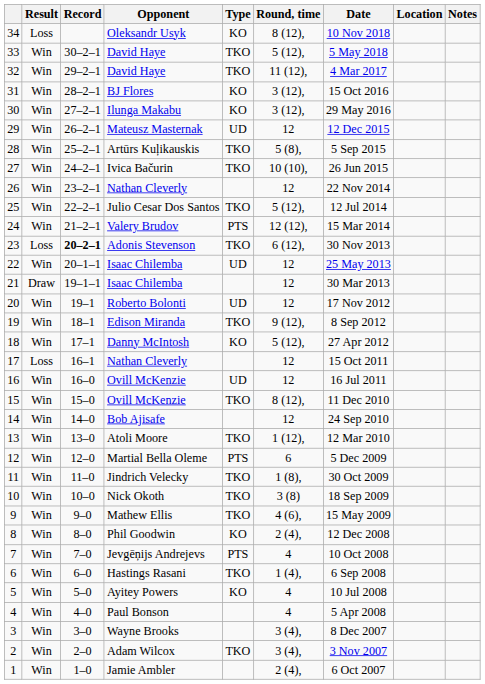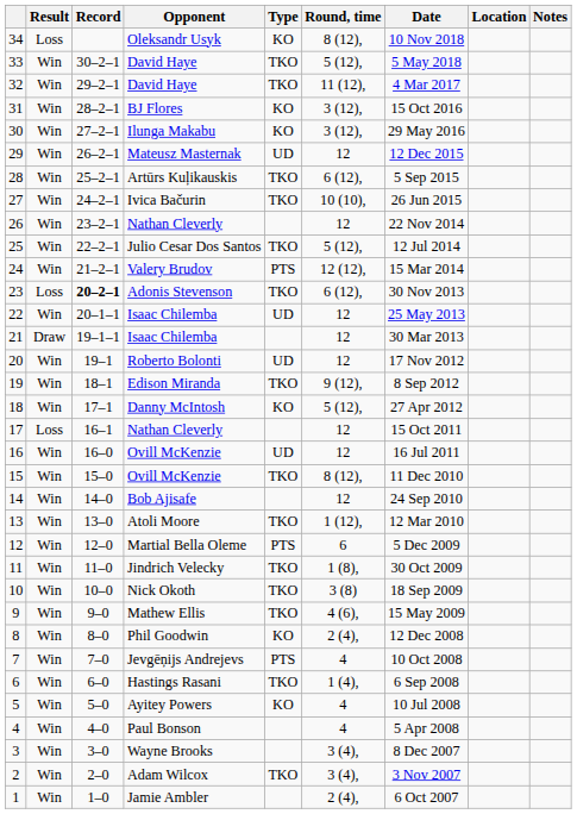 <table class="wikitable" style="text-align:center">
 <tr>
 <th></th>
 <th>Result</th>
 <th>Record</th>
 <th>Opponent</th>
 <th>Type</th>
 <th>Round, time</th>
 <th>Date</th>
 <th>Location</th>
 <th>Notes</th>
 </tr>
 <tr>
 <td>34</td>
 <td>Loss</td>
 <td></td>
 <td style="text-align:left;"><a href='#'>Oleksandr Usyk</a></td>
 <td>KO</td>
 <td>8 (12), </td>
 <td><a href='#'>10 Nov 2018</a></td>
 <td style="text-align:left;"></td>
 <td style="text-align:left;"></td>
 </tr>
 <tr>
 <td>33</td>
 <td>Win</td>
 <td>30–2–1</td>
 <td style="text-align:left;"><a href='#'>David Haye</a></td>
 <td>TKO</td>
 <td>5 (12), </td>
 <td><a href='#'>5 May 2018</a></td>
 <td style="text-align:left;"></td>
 <td></td>
 </tr>
 <tr>
 <td>32</td>
 <td>Win</td>
 <td>29–2–1</td>
 <td style="text-align:left;"><a href='#'>David Haye</a></td>
 <td>TKO</td>
 <td>11 (12), </td>
 <td><a href='#'>4 Mar 2017</a></td>
 <td style="text-align:left;"></td>
 <td></td>
 </tr>
 <tr>
 <td>31</td>
 <td>Win</td>
 <td>28–2–1</td>
 <td style="text-align:left;"><a href='#'>BJ Flores</a></td>
 <td>KO</td>
 <td>3 (12), </td>
 <td>15 Oct 2016</td>
 <td style="text-align:left;"></td>
 <td style="text-align:left;"></td>
 </tr>
 <tr>
 <td>30</td>
 <td>Win</td>
 <td>27–2–1</td>
 <td style="text-align:left;"><a href='#'>Ilunga Makabu</a></td>
 <td>KO</td>
 <td>3 (12), </td>
 <td>29 May 2016</td>
 <td style="text-align:left;"></td>
 <td style="text-align:left;"></td>
 </tr>
 <tr>
 <td>29</td>
 <td>Win</td>
 <td>26–2–1</td>
 <td style="text-align:left;"><a href='#'>Mateusz Masternak</a></td>
 <td>UD</td>
 <td>12</td>
 <td><a href='#'>12 Dec 2015</a></td>
 <td style="text-align:left;"></td>
 <td style="text-align:left;"></td>
 </tr>
 <tr>
 <td>28</td>
 <td>Win</td>
 <td>25–2–1</td>
 <td style="text-align:left;">Artūrs Kuļikauskis</td>
 <td>TKO</td>
-<td>5 (8), </td>
+<td>6 (12), </td>
 <td>5 Sep 2015</td>
 <td style="text-align:left;"></td>
 <td></td>
 </tr>
 <tr>
 <td>27</td>
 <td>Win</td>
 <td>24–2–1</td>
 <td style="text-align:left;">Ivica Bačurin</td>
 <td>TKO</td>
 <td>10 (10), </td>
 <td>26 Jun 2015</td>
 <td style="text-align:left;"></td>
 <td></td>
 </tr>
 <tr>
 <td>26</td>
 <td>Win</td>
 <td>23–2–1</td>
 <td style="text-align:left;"><a href='#'>Nathan Cleverly</a></td>
 <td></td>
 <td>12</td>
 <td>22 Nov 2014</td>
 <td style="text-align:left;"></td>
 <td></td>
 </tr>
 <tr>
 <td>25</td>
 <td>Win</td>
 <td>22–2–1</td>
 <td style="text-align:left;">Julio Cesar Dos Santos</td>
 <td>TKO</td>
 <td>5 (12), </td>
 <td>12 Jul 2014</td>
 <td style="text-align:left;"></td>
 <td style="text-align:left;"></td>
 </tr>
 <tr>
 <td>24</td>
 <td>Win</td>
 <td>21–2–1</td>
 <td style="text-align:left;"><a href='#'>Valery Brudov</a></td>
 <td>PTS</td>
 <td>12 (12), </td>
 <td>15 Mar 2014</td>
 <td style="text-align:left;"></td>
 <td style="text-align:left;"></td>
 </tr>
 <tr>
 <td>23</td>
 <td>Loss</td>
 <td><strong>20–2–1</strong></td>
 <td style="text-align:left;"><a href='#'>Adonis Stevenson</a></td>
 <td>TKO</td>
 <td>6 (12), </td>
 <td>30 Nov 2013</td>
 <td style="text-align:left;"></td>
 <td style="text-align:left;"></td>
 </tr>
 <tr>
 <td>22</td>
 <td>Win</td>
 <td>20–1–1</td>
 <td style="text-align:left;"><a href='#'>Isaac Chilemba</a></td>
 <td>UD</td>
 <td>12</td>
 <td><a href='#'>25 May 2013</a></td>
 <td style="text-align:left;"></td>
 <td style="text-align:left;"></td>
 </tr>
 <tr>
 <td>21</td>
 <td>Draw</td>
 <td>19–1–1</td>
 <td style="text-align:left;"><a href='#'>Isaac Chilemba</a></td>
 <td></td>
 <td>12</td>
 <td>30 Mar 2013</td>
 <td style="text-align:left;"></td>
 <td style="text-align:left;"></td>
 </tr>
 <tr>
 <td>20</td>
 <td>Win</td>
 <td>19–1</td>
 <td style="text-align:left;"><a href='#'>Roberto Bolonti</a></td>
 <td>UD</td>
 <td>12</td>
 <td>17 Nov 2012</td>
 <td style="text-align:left;"></td>
 <td style="text-align:left;"></td>
 </tr>
 <tr>
 <td>19</td>
 <td>Win</td>
 <td>18–1</td>
 <td style="text-align:left;"><a href='#'>Edison Miranda</a></td>
 <td>TKO</td>
 <td>9 (12), </td>
 <td>8 Sep 2012</td>
 <td style="text-align:left;"></td>
 <td style="text-align:left;"></td>
 </tr>
 <tr>
 <td>18</td>
 <td>Win</td>
 <td>17–1</td>
 <td style="text-align:left;"><a href='#'>Danny McIntosh</a></td>
 <td>KO</td>
 <td>5 (12), </td>
 <td>27 Apr 2012</td>
 <td style="text-align:left;"></td>
 <td style="text-align:left;"></td>
 </tr>
 <tr>
 <td>17</td>
 <td>Loss</td>
 <td>16–1</td>
 <td style="text-align:left;"><a href='#'>Nathan Cleverly</a></td>
 <td></td>
 <td>12</td>
 <td>15 Oct 2011</td>
 <td style="text-align:left;"></td>
 <td style="text-align:left;"></td>
 </tr>
 <tr>
 <td>16</td>
 <td>Win</td>
 <td>16–0</td>
 <td style="text-align:left;"><a href='#'>Ovill McKenzie</a></td>
 <td>UD</td>
 <td>12</td>
 <td>16 Jul 2011</td>
 <td style="text-align:left;"></td>
 <td style="text-align:left;"></td>
 </tr>
 <tr>
 <td>15</td>
 <td>Win</td>
 <td>15–0</td>
 <td style="text-align:left;"><a href='#'>Ovill McKenzie</a></td>
 <td>TKO</td>
 <td>8 (12), </td>
 <td>11 Dec 2010</td>
 <td style="text-align:left;"></td>
 <td style="text-align:left;"></td>
 </tr>
 <tr>
 <td>14</td>
 <td>Win</td>
 <td>14–0</td>
 <td style="text-align:left;"><a href='#'>Bob Ajisafe</a></td>
 <td></td>
 <td>12</td>
 <td>24 Sep 2010</td>
 <td style="text-align:left;"></td>
 <td style="text-align:left;"></td>
 </tr>
 <tr>
 <td>13</td>
 <td>Win</td>
 <td>13–0</td>
 <td style="text-align:left;">Atoli Moore</td>
 <td>TKO</td>
 <td>1 (12), </td>
 <td>12 Mar 2010</td>
 <td style="text-align:left;"></td>
 <td style="text-align:left;"></td>
 </tr>
 <tr>
 <td>12</td>
 <td>Win</td>
 <td>12–0</td>
 <td style="text-align:left;">Martial Bella Oleme</td>
 <td>PTS</td>
 <td>6</td>
 <td>5 Dec 2009</td>
 <td style="text-align:left;"></td>
 <td></td>
 </tr>
 <tr>
 <td>11</td>
 <td>Win</td>
 <td>11–0</td>
 <td style="text-align:left;">Jindrich Velecky</td>
 <td>TKO</td>
 <td>1 (8), </td>
 <td>30 Oct 2009</td>
 <td style="text-align:left;"></td>
 <td></td>
 </tr>
 <tr>
 <td>10</td>
 <td>Win</td>
 <td>10–0</td>
 <td style="text-align:left;">Nick Okoth</td>
 <td>TKO</td>
 <td>3 (8)</td>
 <td>18 Sep 2009</td>
 <td style="text-align:left;"></td>
 <td></td>
 </tr>
 <tr>
 <td>9</td>
 <td>Win</td>
 <td>9–0</td>
 <td style="text-align:left;">Mathew Ellis</td>
 <td>TKO</td>
 <td>4 (6), </td>
 <td>15 May 2009</td>
 <td style="text-align:left;"></td>
 <td></td>
 </tr>
 <tr>
 <td>8</td>
 <td>Win</td>
 <td>8–0</td>
 <td style="text-align:left;">Phil Goodwin</td>
 <td>KO</td>
 <td>2 (4), </td>
 <td>12 Dec 2008</td>
 <td style="text-align:left;"></td>
 <td></td>
 </tr>
 <tr>
 <td>7</td>
 <td>Win</td>
 <td>7–0</td>
 <td style="text-align:left;">Jevgēņijs Andrejevs</td>
 <td>PTS</td>
 <td>4</td>
 <td>10 Oct 2008</td>
 <td style="text-align:left;"></td>
 <td></td>
 </tr>
 <tr>
 <td>6</td>
 <td>Win</td>
 <td>6–0</td>
 <td style="text-align:left;">Hastings Rasani</td>
 <td>TKO</td>
 <td>1 (4), </td>
 <td>6 Sep 2008</td>
 <td style="text-align:left;"></td>
 <td></td>
 </tr>
 <tr>
 <td>5</td>
 <td>Win</td>
 <td>5–0</td>
 <td style="text-align:left;">Ayitey Powers</td>
 <td>KO</td>
 <td>4</td>
 <td>10 Jul 2008</td>
 <td style="text-align:left;"></td>
 <td></td>
 </tr>
 <tr>
 <td>4</td>
 <td>Win</td>
 <td>4–0</td>
 <td style="text-align:left;">Paul Bonson</td>
 <td></td>
 <td>4</td>
 <td>5 Apr 2008</td>
 <td style="text-align:left;"></td>
 <td></td>
 </tr>
 <tr>
 <td>3</td>
 <td>Win</td>
 <td>3–0</td>
 <td style="text-align:left;">Wayne Brooks</td>
 <td></td>
 <td>3 (4), </td>
 <td>8 Dec 2007</td>
 <td style="text-align:left;"></td>
 <td></td>
 </tr>
 <tr>
 <td>2</td>
 <td>Win</td>
 <td>2–0</td>
 <td style="text-align:left;">Adam Wilcox</td>
 <td>TKO</td>
 <td>3 (4), </td>
 <td><a href='#'>3 Nov 2007</a></td>
 <td style="text-align:left;"></td>
 <td></td>
 </tr>
 <tr>
 <td>1</td>
 <td>Win</td>
 <td>1–0</td>
 <td style="text-align:left;">Jamie Ambler</td>
 <td></td>
 <td>2 (4), </td>
 <td>6 Oct 2007</td>
 <td style="text-align:left;"></td>
 <td></td>
 </tr>
 </table>
